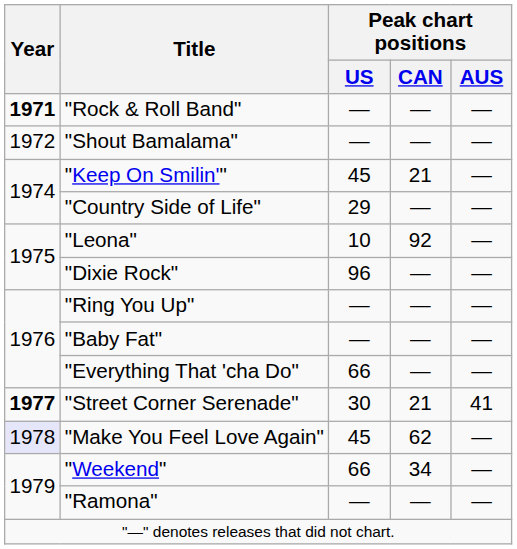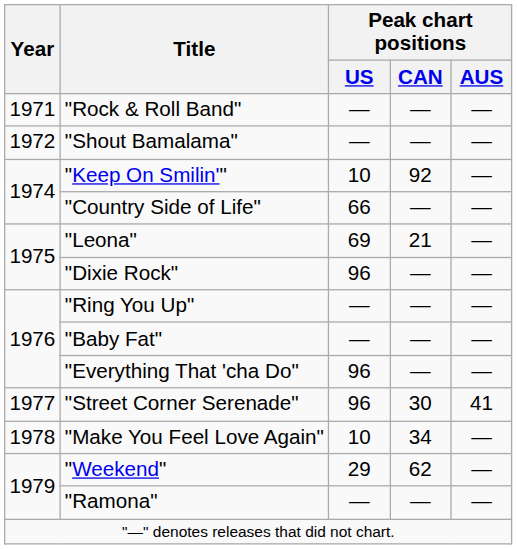 <table class="wikitable">
 <tr>
 <th scope="col" rowspan="2">Year</th>
 <th scope="col" rowspan="2">Title</th>
 <th scope="col" colspan="3">Peak chart positions</th>
 </tr>
 <tr>
 <th style="width:40px;"><a href='#'>US</a><br></th>
 <th style="width:40px;"><a href='#'>CAN</a><br></th>
 <th style="width:40px;"><a href='#'>AUS</a><br></th>
 </tr>
 <tr>
-<td><strong>1971</strong></td>
+<td>1971</td>
 <td>"Rock & Roll Band"</td>
 <td style="text-align:center;">—</td>
 <td style="text-align:center;">—</td>
 <td style="text-align:center;">—</td>
 </tr>
 <tr>
 <td>1972</td>
 <td>"Shout Bamalama"</td>
 <td style="text-align:center;">—</td>
 <td style="text-align:center;">—</td>
 <td style="text-align:center;">—</td>
 </tr>
 <tr>
 <td rowspan="2">1974</td>
 <td>"<a href='#'>Keep On Smilin'</a>"</td>
-<td style="text-align:center;">45</td>
-<td style="text-align:center;">21</td>
+<td style="text-align:center;">10</td>
+<td style="text-align:center;">92</td>
 <td style="text-align:center;">—</td>
 </tr>
 <tr>
 <td>"Country Side of Life"</td>
-<td style="text-align:center;">29</td>
+<td style="text-align:center;">66</td>
 <td style="text-align:center;">—</td>
 <td style="text-align:center;">—</td>
 </tr>
 <tr>
 <td rowspan="2">1975</td>
 <td>"Leona"</td>
-<td style="text-align:center;">10</td>
-<td style="text-align:center;">92</td>
+<td style="text-align:center;">69</td>
+<td style="text-align:center;">21</td>
 <td style="text-align:center;">—</td>
 </tr>
 <tr>
 <td>"Dixie Rock"</td>
 <td style="text-align:center;">96</td>
 <td style="text-align:center;">—</td>
 <td style="text-align:center;">—</td>
 </tr>
 <tr>
 <td rowspan="3">1976</td>
 <td>"Ring You Up"</td>
 <td style="text-align:center;">—</td>
 <td style="text-align:center;">—</td>
 <td style="text-align:center;">—</td>
 </tr>
 <tr>
 <td>"Baby Fat"</td>
 <td style="text-align:center;">—</td>
 <td style="text-align:center;">—</td>
 <td style="text-align:center;">—</td>
 </tr>
 <tr>
 <td>"Everything That 'cha Do"</td>
-<td style="text-align:center;">66</td>
+<td style="text-align:center;">96</td>
 <td style="text-align:center;">—</td>
 <td style="text-align:center;">—</td>
 </tr>
 <tr>
-<td><strong>1977</strong></td>
+<td>1977</td>
 <td>"Street Corner Serenade"</td>
+<td style="text-align:center;">96</td>
 <td style="text-align:center;">30</td>
-<td style="text-align:center;">21</td>
 <td style="text-align:center;">41</td>
 </tr>
 <tr>
-<td style="background: lavender;">1978</td>
+<td>1978</td>
 <td>"Make You Feel Love Again"</td>
-<td style="text-align:center;">45</td>
-<td style="text-align:center;">62</td>
+<td style="text-align:center;">10</td>
+<td style="text-align:center;">34</td>
 <td style="text-align:center;">—</td>
 </tr>
 <tr>
 <td rowspan="2">1979</td>
 <td>"<a href='#'>Weekend</a>"</td>
-<td style="text-align:center;">66</td>
-<td style="text-align:center;">34</td>
+<td style="text-align:center;">29</td>
+<td style="text-align:center;">62</td>
 <td style="text-align:center;">—</td>
 </tr>
 <tr>
 <td>"Ramona"</td>
 <td style="text-align:center;">—</td>
 <td style="text-align:center;">—</td>
 <td style="text-align:center;">—</td>
 </tr>
 <tr>
 <td colspan="5" style="text-align:center; font-size:9pt;">"—" denotes releases that did not chart.</td>
 </tr>
 </table>
